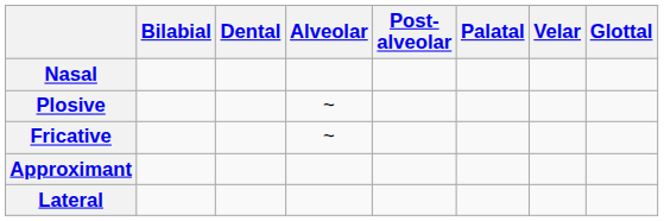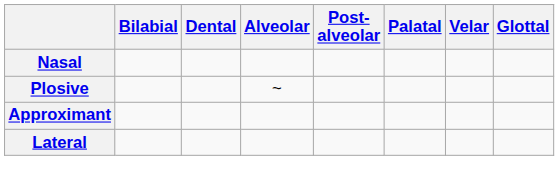 <table class="wikitable" style="text-align:center">
 <tr>
 <th></th>
 <th><a href='#'>Bilabial</a></th>
 <th><a href='#'>Dental</a></th>
 <th><a href='#'>Alveolar</a></th>
 <th><a href='#'>Post-<br>alveolar</a></th>
 <th><a href='#'>Palatal</a></th>
 <th><a href='#'>Velar</a></th>
 <th><a href='#'>Glottal</a></th>
 </tr>
 <tr>
 <th><a href='#'>Nasal</a></th>
 <td> </td>
 <td></td>
 <td> </td>
 <td></td>
 <td></td>
 <td></td>
 <td></td>
 </tr>
 <tr>
 <th><a href='#'>Plosive</a></th>
 <td> </td>
 <td> </td>
 <td>~ </td>
 <td> </td>
 <td></td>
 <td> </td>
 <td></td>
 </tr>
 <tr>
-<th><a href='#'>Fricative</a></th>
-<td></td>
-<td> </td>
-<td>~ </td>
-<td> </td>
-<td></td>
-<td></td>
-<td> </td>
-</tr>
-<tr>
 <th><a href='#'>Approximant</a></th>
 <td></td>
 <td></td>
 <td> </td>
 <td></td>
 <td> </td>
 <td> </td>
 <td></td>
 </tr>
 <tr>
 <th><a href='#'>Lateral</a></th>
 <td></td>
 <td></td>
 <td> </td>
 <td></td>
 <td></td>
 <td></td>
 <td></td>
 </tr>
 </table>
